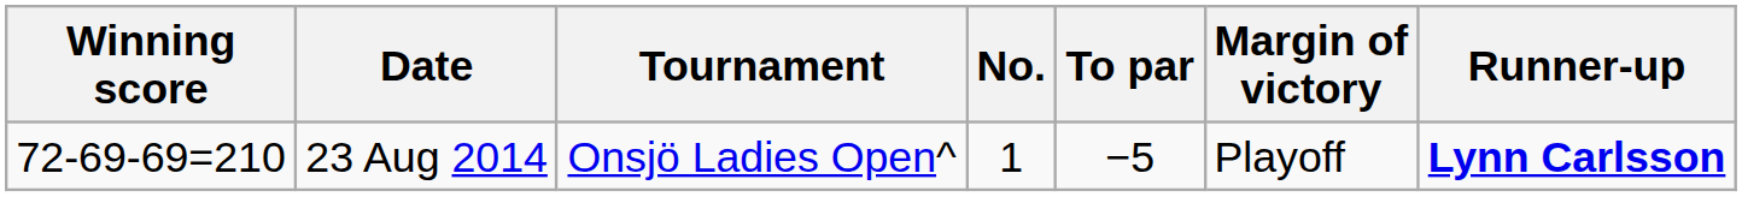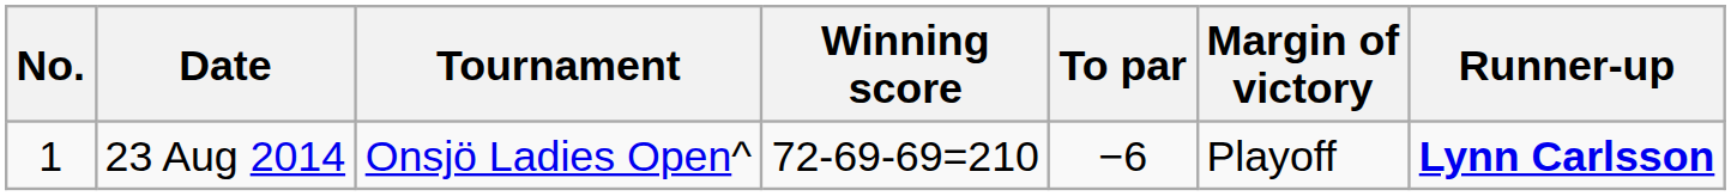 <table class="wikitable" style="font-size:95%;">
 <tr>
-<th>Winning<br>score</th>
+<th>No.</th>
 <th>Date</th>
 <th>Tournament</th>
-<th>No.</th>
+<th>Winning<br>score</th>
 <th>To par</th>
 <th>Margin of<br>victory</th>
 <th>Runner-up</th>
 </tr>
 <tr>
-<td align=right>72-69-69=210</td>
+<td align=center>1</td>
 <td align=right>23 Aug <a href='#'>2014</a></td>
 <td><a href='#'>Onsjö Ladies Open</a>^</td>
-<td align=center>1</td>
-<td align=center>−5</td>
+<td align=right>72-69-69=210</td>
+<td align=center>−6</td>
 <td>Playoff</td>
 <td><strong> <a href='#'>Lynn Carlsson</a></strong></td>
 </tr>
 </table>
